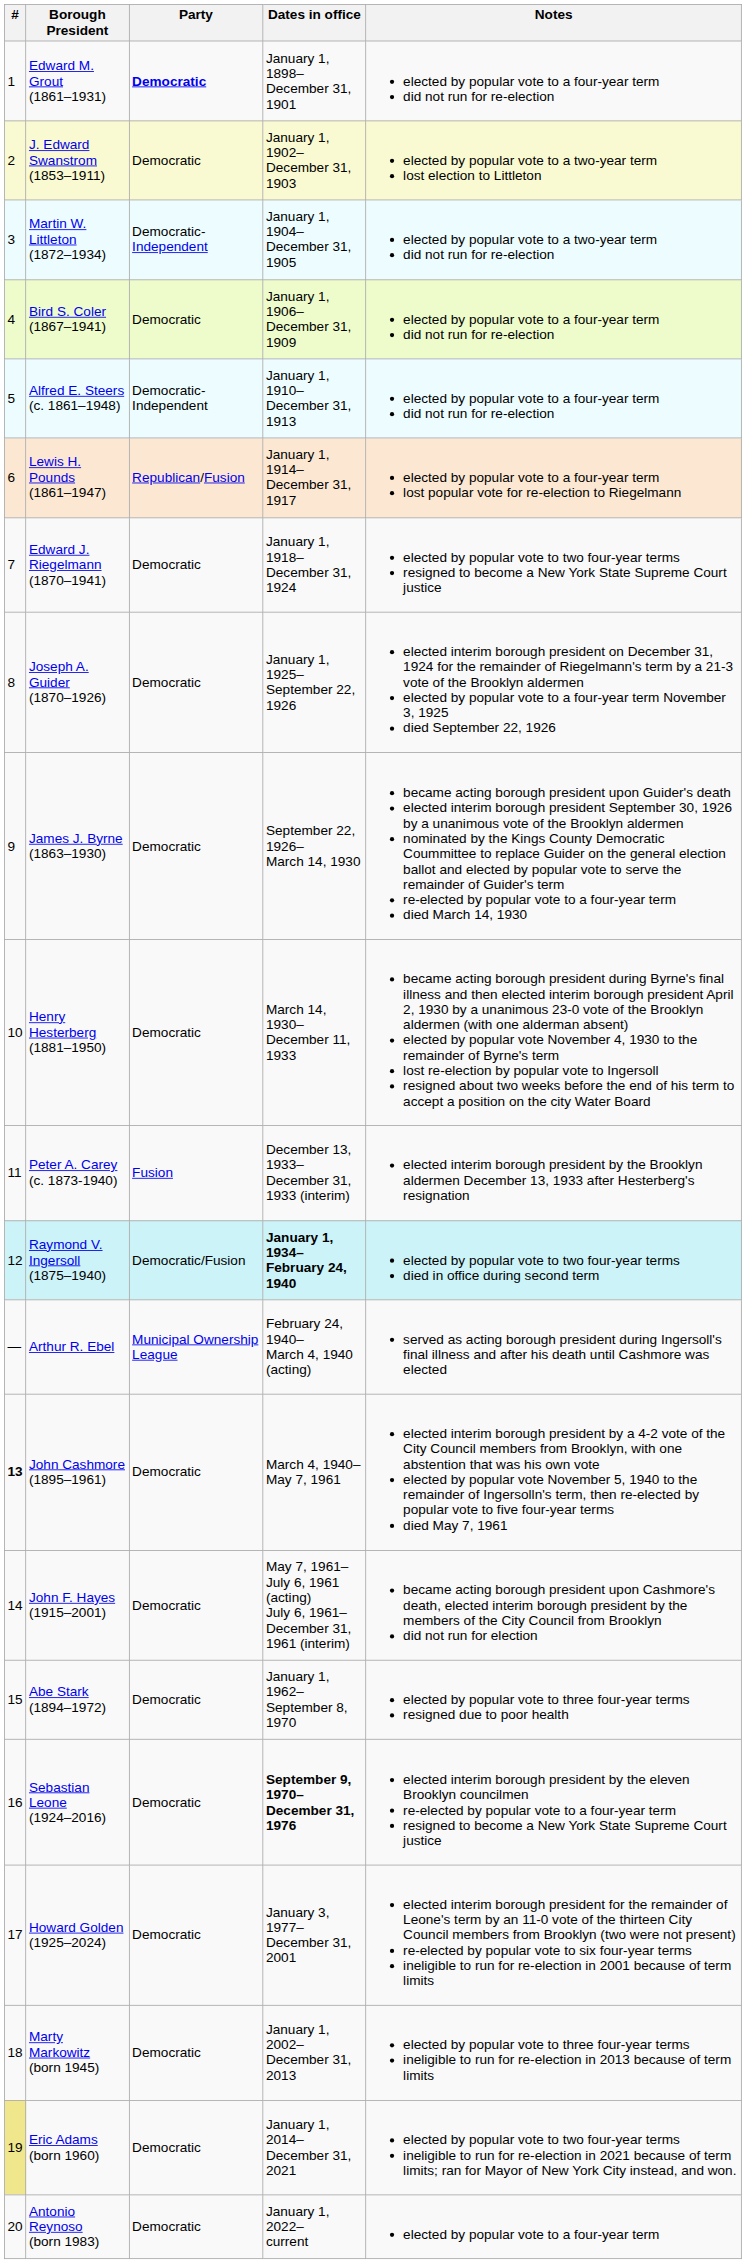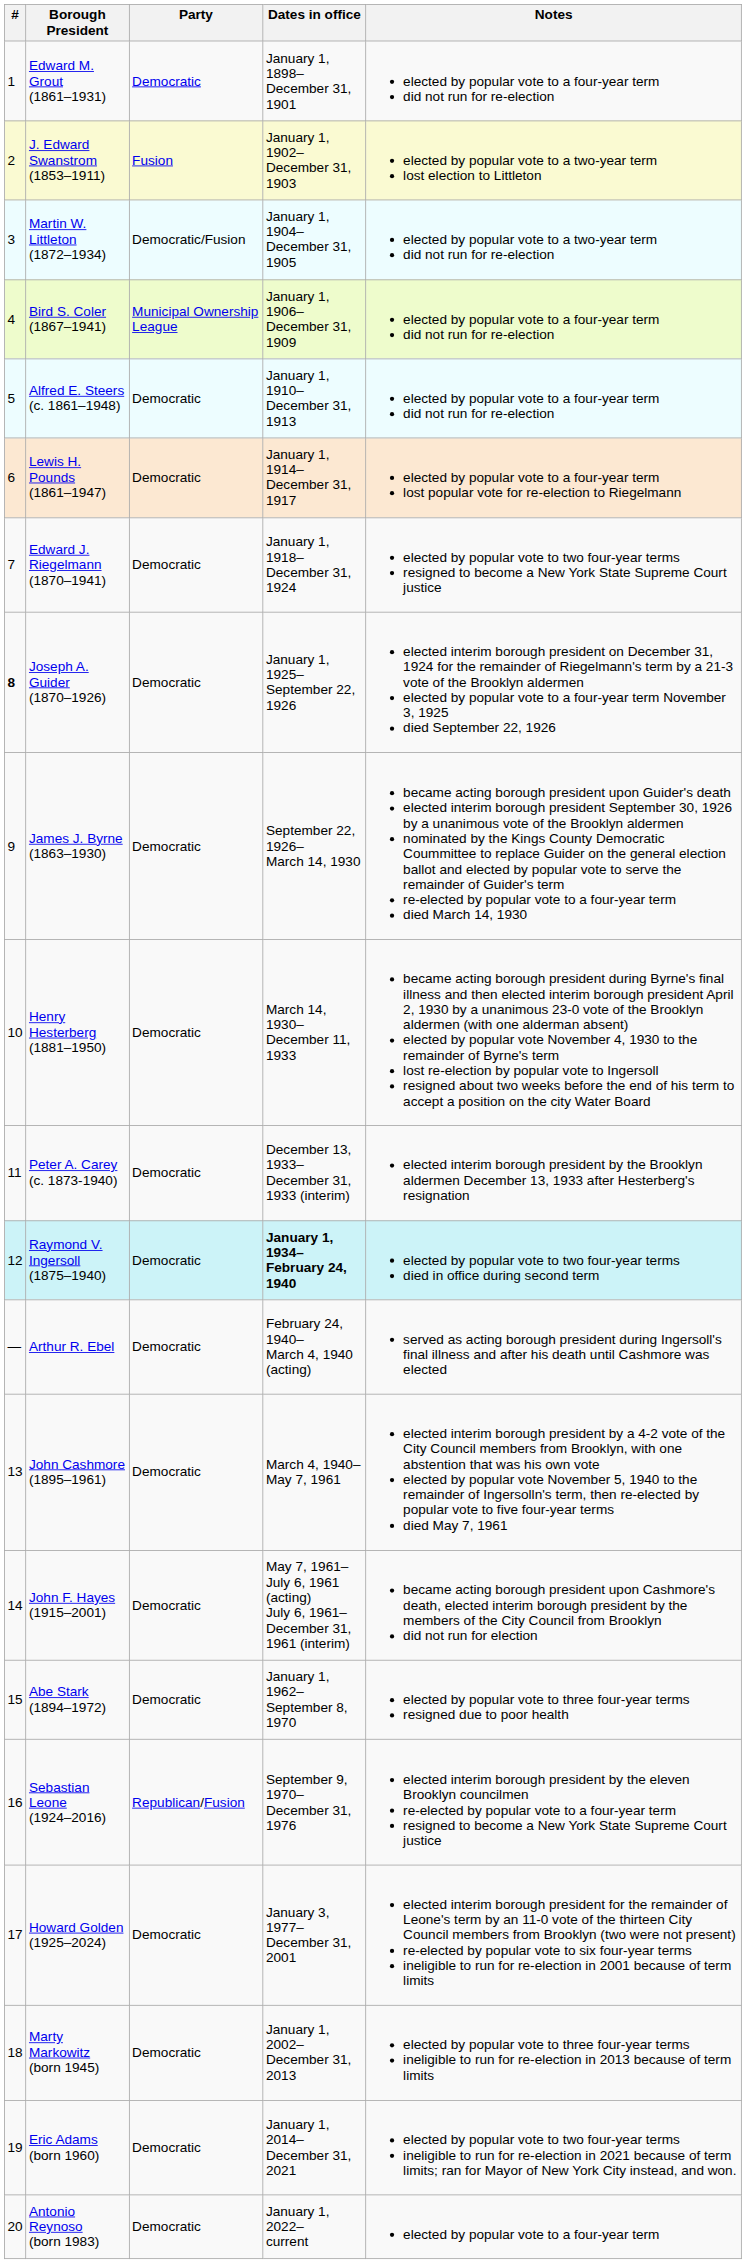 <table class="wikitable sortable mw-collapsible mw-open" >
 <tr align=center valign=top>
 <th>#</th>
 <th width = "14%">Borough President</th>
 <th>Party</th>
 <th width = "14%">Dates in office</th>
 <th>Notes</th>
 </tr>
 <tr>
 <td>1</td>
 <td><a href='#'>Edward M. Grout</a><br>(1861–1931)</td>
-<td><strong><a href='#'>Democratic</a></strong></td>
+<td><a href='#'>Democratic</a></td>
 <td>January 1, 1898–<br>December 31, 1901</td>
 <td><br><ul><li>elected by popular vote to a four-year term</li><li>did not run for re-election</li></ul></td>
 </tr>
 <tr bgcolor=fafad2>
 <td>2</td>
 <td><a href='#'>J. Edward Swanstrom</a><br>(1853–1911)</td>
-<td>Democratic</td>
+<td><a href='#'>Fusion</a></td>
 <td>January 1, 1902–<br>December 31, 1903</td>
 <td><br><ul><li>elected by popular vote to a two-year term</li><li>lost election to Littleton</li></ul></td>
 </tr>
 <tr bgcolor=edfdff>
 <td>3</td>
 <td><a href='#'>Martin W. Littleton</a><br>(1872–1934)</td>
-<td>Democratic-<a href='#'>Independent</a></td>
+<td>Democratic/Fusion</td>
 <td>January 1, 1904–<br>December 31, 1905</td>
 <td><br><ul><li>elected by popular vote to a two-year term</li><li>did not run for re-election</li></ul></td>
 </tr>
 <tr bgcolor=eefccc>
 <td>4</td>
 <td><a href='#'>Bird S. Coler</a><br>(1867–1941)</td>
-<td>Democratic</td>
+<td><a href='#'>Municipal Ownership League</a></td>
 <td>January 1, 1906–<br>December 31, 1909</td>
 <td><br><ul><li>elected by popular vote to a four-year term</li><li>did not run for re-election</li></ul></td>
 </tr>
 <tr bgcolor=edfdff>
 <td>5</td>
 <td><a href='#'>Alfred E. Steers</a><br>(c. 1861–1948)</td>
-<td>Democratic-Independent</td>
+<td>Democratic</td>
 <td>January 1, 1910–<br>December 31, 1913</td>
 <td><br><ul><li>elected by popular vote to a four-year term</li><li>did not run for re-election</li></ul></td>
 </tr>
 <tr bgcolor=fce8d2>
 <td>6</td>
 <td><a href='#'>Lewis H. Pounds</a><br>(1861–1947)</td>
-<td><a href='#'>Republican</a>/<a href='#'>Fusion</a></td>
+<td>Democratic</td>
 <td>January 1, 1914–<br>December 31, 1917</td>
 <td><br><ul><li>elected by popular vote to a four-year term</li><li>lost popular vote for re-election to Riegelmann</li></ul></td>
 </tr>
 <tr>
 <td>7</td>
 <td><a href='#'>Edward J. Riegelmann</a><br>(1870–1941)</td>
 <td>Democratic</td>
 <td>January 1, 1918–<br>December 31, 1924</td>
 <td><br><ul><li>elected by popular vote to two four-year terms</li><li>resigned to become a New York State Supreme Court justice</li></ul></td>
 </tr>
 <tr>
-<td>8</td>
+<td><strong>8</strong></td>
 <td><a href='#'>Joseph A. Guider</a><br>(1870–1926)</td>
 <td>Democratic</td>
 <td>January 1, 1925–<br>September 22, 1926</td>
 <td><br><ul><li>elected interim borough president on December 31, 1924 for the remainder of Riegelmann's term by a 21-3 vote of the Brooklyn aldermen</li><li>elected by popular vote to a four-year term November 3, 1925</li><li>died September 22, 1926</li></ul></td>
 </tr>
 <tr>
 <td>9</td>
 <td><a href='#'>James J. Byrne</a><br>(1863–1930)</td>
 <td>Democratic</td>
 <td>September 22, 1926–<br>March 14, 1930</td>
 <td><br><ul><li>became acting borough president upon Guider's death</li><li>elected interim borough president September 30, 1926 by a unanimous vote of the Brooklyn aldermen</li><li>nominated by the Kings County Democratic Coummittee to replace Guider on the general election ballot and elected by popular vote to serve the remainder of Guider's term</li><li>re-elected by popular vote to a four-year term</li><li>died March 14, 1930</li></ul></td>
 </tr>
 <tr>
 <td>10</td>
 <td><a href='#'>Henry Hesterberg</a><br>(1881–1950)</td>
 <td>Democratic</td>
 <td>March 14, 1930–<br>December 11, 1933</td>
 <td><br><ul><li>became acting borough president during Byrne's final illness and then elected interim borough president April 2, 1930 by a unanimous 23-0 vote of the Brooklyn aldermen (with one alderman absent)</li><li>elected by popular vote November 4, 1930 to the remainder of Byrne's term</li><li>lost re-election by popular vote to Ingersoll</li><li>resigned about two weeks before the end of his term to accept a position on the city Water Board</li></ul></td>
 </tr>
 <tr>
 <td>11</td>
 <td><a href='#'>Peter A. Carey</a><br> (c. 1873-1940)</td>
-<td><a href='#'>Fusion</a></td>
+<td>Democratic</td>
 <td>December 13, 1933–<br>December 31, 1933 (interim)</td>
 <td><br><ul><li>elected interim borough president by the Brooklyn aldermen December 13, 1933 after Hesterberg's resignation</li></ul></td>
 </tr>
 <tr bgcolor=ccf3f8>
 <td>12</td>
 <td><a href='#'>Raymond V. Ingersoll</a><br>(1875–1940)</td>
-<td>Democratic/Fusion</td>
+<td>Democratic</td>
 <td><strong>January 1, 1934–<br>February 24, 1940</strong></td>
 <td><br><ul><li>elected by popular vote to two four-year terms</li><li>died in office during second term</li></ul></td>
 </tr>
 <tr>
 <td>—</td>
 <td><a href='#'>Arthur R. Ebel</a></td>
-<td><a href='#'>Municipal Ownership League</a></td>
+<td>Democratic</td>
 <td>February 24, 1940–<br>March 4, 1940 (acting)</td>
 <td><br><ul><li>served as acting borough president during Ingersoll's final illness and after his death until Cashmore was elected</li></ul></td>
 </tr>
 <tr>
-<td><strong>13</strong></td>
+<td>13</td>
 <td><a href='#'>John Cashmore</a><br>(1895–1961)</td>
 <td>Democratic</td>
 <td>March 4, 1940–<br>May 7, 1961</td>
 <td><br><ul><li>elected interim borough president by a 4-2 vote of the City Council members from Brooklyn, with one abstention that was his own vote</li><li>elected by popular vote November 5, 1940 to the remainder of Ingersolln's term, then re-elected by popular vote to five four-year terms</li><li>died May 7, 1961</li></ul></td>
 </tr>
 <tr>
 <td>14</td>
 <td><a href='#'>John F. Hayes</a><br>(1915–2001)</td>
 <td>Democratic</td>
 <td>May 7, 1961–<br>July 6, 1961 (acting)<br>July 6, 1961–<br>December 31, 1961 (interim)</td>
 <td><br><ul><li>became acting borough president upon Cashmore's death, elected interim borough president by the members of the City Council from Brooklyn</li><li>did not run for election</li></ul></td>
 </tr>
 <tr>
 <td>15</td>
 <td><a href='#'>Abe Stark</a><br>(1894–1972)</td>
 <td>Democratic</td>
 <td>January 1, 1962–<br>September 8, 1970</td>
 <td><br><ul><li>elected by popular vote to three four-year terms</li><li>resigned due to poor health</li></ul></td>
 </tr>
 <tr>
 <td>16</td>
 <td><a href='#'>Sebastian Leone</a><br>(1924–2016)</td>
-<td>Democratic</td>
-<td><strong>September 9, 1970–<br>December 31, 1976</strong></td>
+<td><a href='#'>Republican</a>/<a href='#'>Fusion</a></td>
+<td>September 9, 1970–<br>December 31, 1976</td>
 <td><br><ul><li>elected interim borough president by the eleven Brooklyn councilmen</li><li>re-elected by popular vote to a four-year term</li><li>resigned to become a New York State Supreme Court justice</li></ul></td>
 </tr>
 <tr>
 <td>17</td>
 <td><a href='#'>Howard Golden</a><br>(1925–2024)</td>
 <td>Democratic</td>
 <td>January 3, 1977–<br>December 31, 2001</td>
 <td><br><ul><li>elected interim borough president for the remainder of Leone's term by an 11-0 vote of the thirteen City Council members from Brooklyn (two were not present)</li><li>re-elected by popular vote to six four-year terms</li><li>ineligible to run for re-election in 2001 because of term limits</li></ul></td>
 </tr>
 <tr>
 <td>18</td>
 <td><a href='#'>Marty Markowitz</a><br>(born 1945)</td>
 <td>Democratic</td>
 <td>January 1, 2002–<br>December 31, 2013</td>
 <td><br><ul><li>elected by popular vote to three four-year terms</li><li>ineligible to run for re-election in 2013 because of term limits</li></ul></td>
 </tr>
 <tr>
-<td style="background: khaki;">19</td>
+<td>19</td>
 <td><a href='#'>Eric Adams</a><br>(born 1960)</td>
 <td>Democratic</td>
 <td>January 1, 2014–<br>December 31, 2021</td>
 <td><br><ul><li>elected by popular vote to two four-year terms</li><li>ineligible to run for re-election in 2021 because of term limits; ran for Mayor of New York City instead, and won.</li></ul></td>
 </tr>
 <tr>
 <td>20</td>
 <td><a href='#'>Antonio Reynoso</a><br>(born 1983)</td>
 <td>Democratic</td>
 <td>January 1, 2022–<br>current</td>
 <td><br><ul><li>elected by popular vote to a four-year term</li></ul></td>
 </tr>
 </table>
